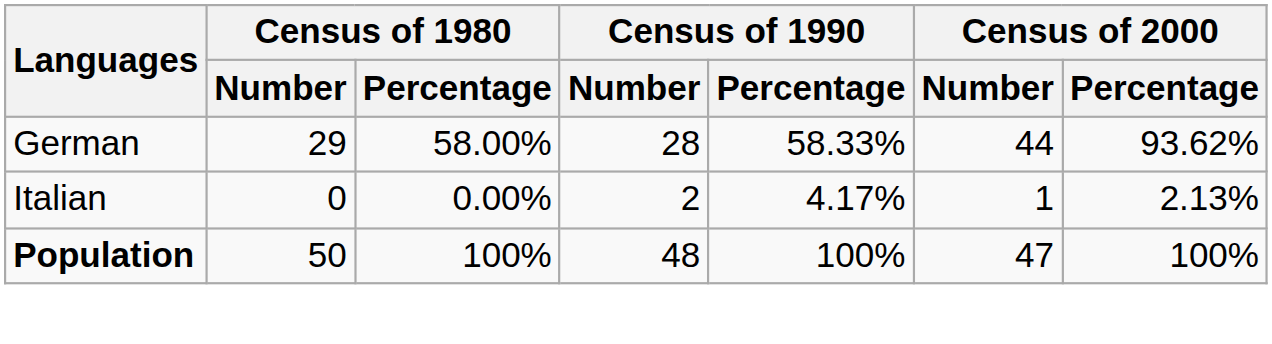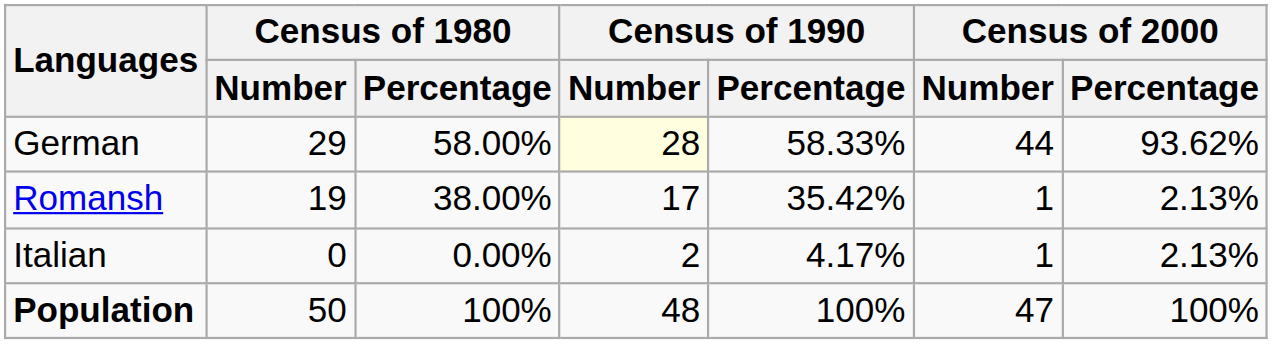 <table class="wikitable">
 <tr ---->
 <th rowspan="2">Languages</th>
 <th colspan="2">Census of 1980</th>
 <th colspan="2">Census of 1990</th>
 <th colspan="2">Census of 2000</th>
 </tr>
 <tr ---->
 <th>Number</th>
 <th>Percentage</th>
 <th>Number</th>
 <th>Percentage</th>
 <th>Number</th>
 <th>Percentage</th>
 </tr>
 <tr ---->
 <td>German</td>
 <td align=right>29</td>
 <td align=right>58.00%</td>
-<td align=right>28</td>
+<td align=right style="background: lightyellow;">28</td>
 <td align=right>58.33%</td>
 <td align=right>44</td>
 <td align=right>93.62%</td>
+</tr>
+<tr ---->
+<td><a href='#'>Romansh</a></td>
+<td align=right>19</td>
+<td align=right>38.00%</td>
+<td align=right>17</td>
+<td align=right>35.42%</td>
+<td align=right>1</td>
+<td align=right>2.13%</td>
 </tr>
 <tr ---->
 <td>Italian</td>
 <td align=right>0</td>
 <td align=right>0.00%</td>
 <td align=right>2</td>
 <td align=right>4.17%</td>
 <td align=right>1</td>
 <td align=right>2.13%</td>
 </tr>
 <tr ---->
 <td><strong>Population</strong></td>
 <td align=right>50</td>
 <td align=right>100%</td>
 <td align=right>48</td>
 <td align=right>100%</td>
 <td align=right>47</td>
 <td align=right>100%</td>
 </tr>
 </table>
